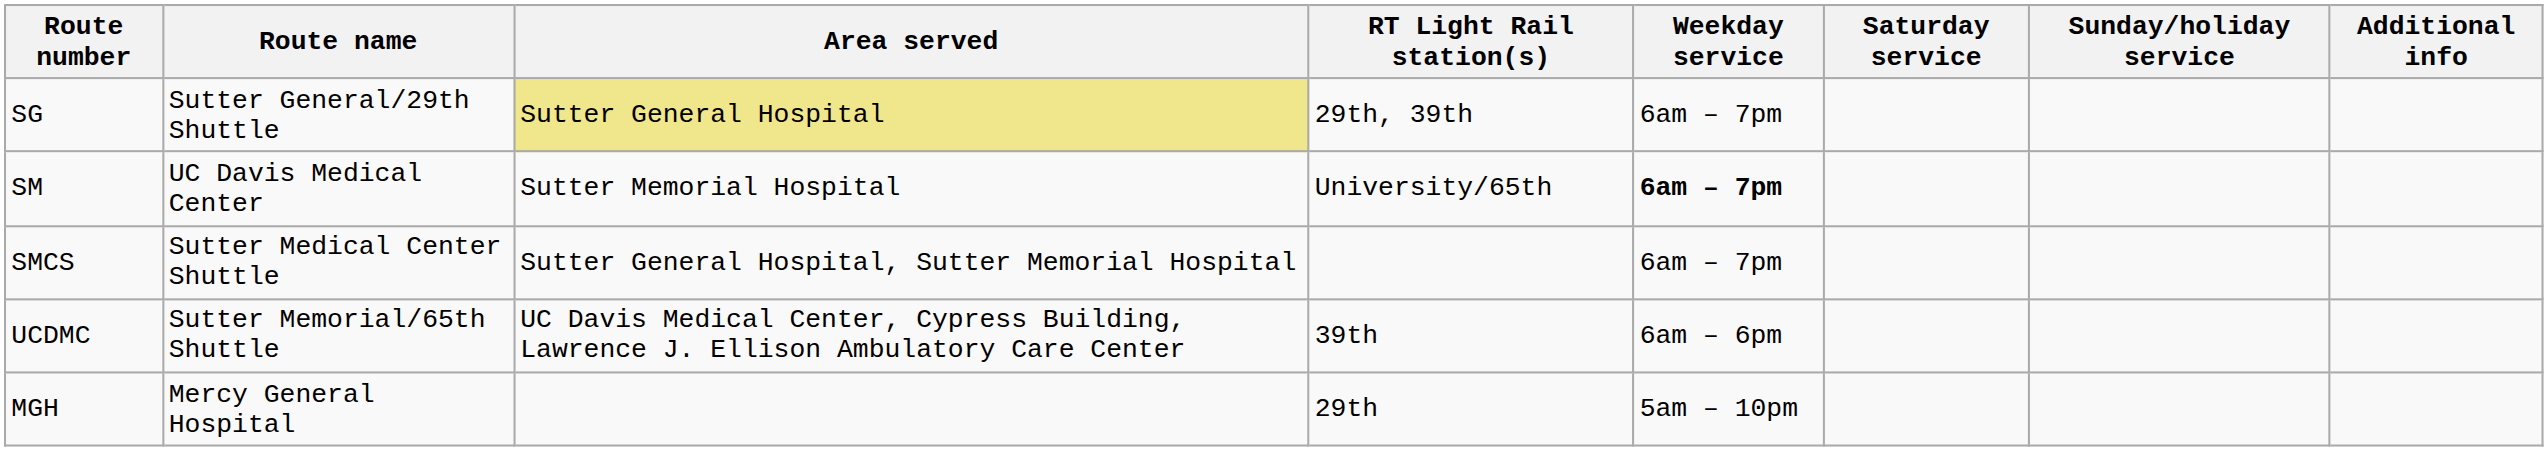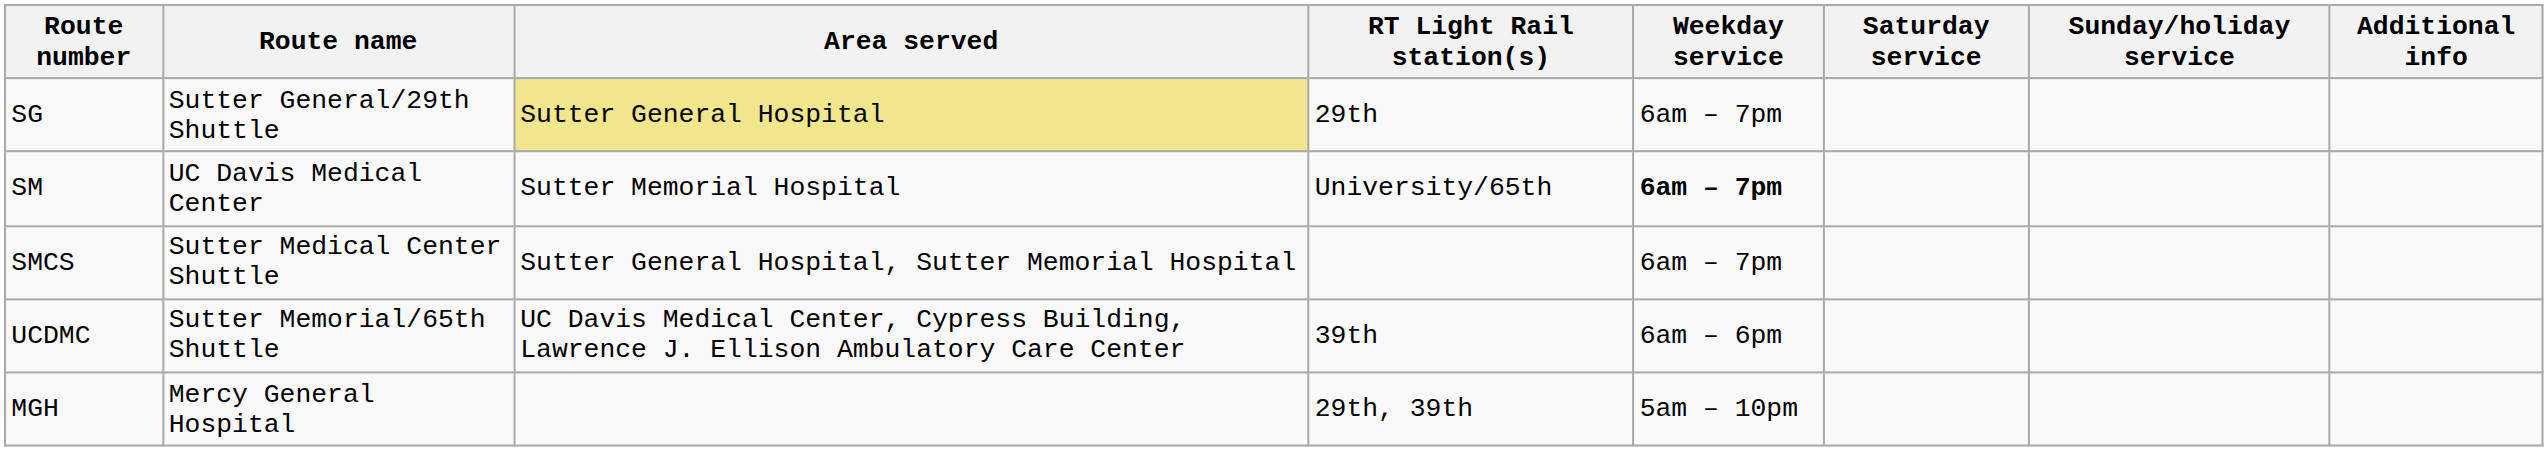 <table class="wikitable">
 <tr>
 <th>Route number</th>
 <th>Route name</th>
 <th>Area served</th>
 <th>RT Light Rail station(s)</th>
 <th>Weekday service</th>
 <th>Saturday service</th>
 <th>Sunday/holiday service</th>
 <th>Additional info</th>
 </tr>
 <tr>
 <td>SG</td>
 <td>Sutter General/29th Shuttle</td>
 <td style="background: khaki;">Sutter General Hospital</td>
-<td>29th, 39th</td>
+<td>29th</td>
 <td>6am – 7pm</td>
 <td></td>
 <td></td>
 <td></td>
 </tr>
 <tr>
 <td>SM</td>
 <td>UC Davis Medical Center</td>
 <td>Sutter Memorial Hospital</td>
 <td>University/65th</td>
 <td><strong>6am – 7pm</strong></td>
 <td></td>
 <td></td>
 <td></td>
 </tr>
 <tr>
 <td>SMCS</td>
 <td>Sutter Medical Center Shuttle</td>
 <td>Sutter General Hospital, Sutter Memorial Hospital</td>
 <td></td>
 <td>6am – 7pm</td>
 <td></td>
 <td></td>
 <td></td>
 </tr>
 <tr>
 <td>UCDMC</td>
 <td>Sutter Memorial/65th Shuttle</td>
 <td>UC Davis Medical Center, Cypress Building, Lawrence J. Ellison Ambulatory Care Center</td>
 <td>39th</td>
 <td>6am – 6pm</td>
 <td></td>
 <td></td>
 <td></td>
 </tr>
 <tr>
 <td>MGH</td>
 <td>Mercy General Hospital</td>
 <td></td>
-<td>29th</td>
+<td>29th, 39th</td>
 <td>5am – 10pm</td>
 <td></td>
 <td></td>
 <td></td>
 </tr>
 </table>
